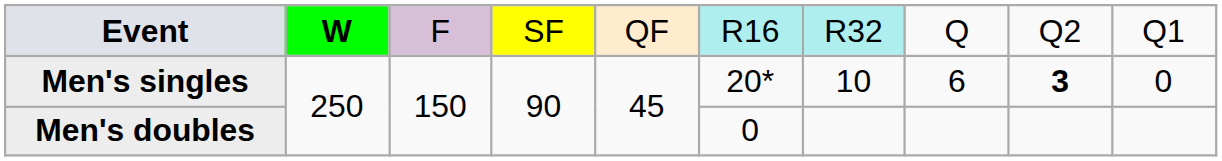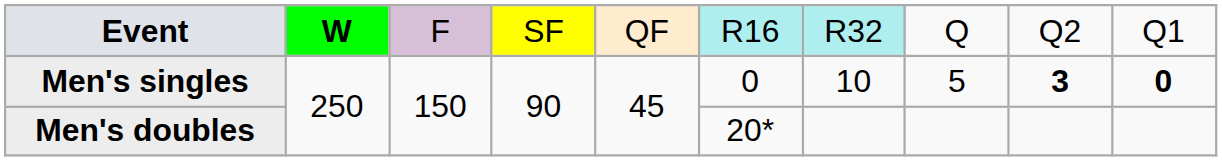 <table class=wikitable style=font-size:90%;text-align:center>
 <tr>
 <td style="width:120px; background:#dfe2e9;"><strong>Event</strong></td>
 <td style="width:40px; background:lime;"><strong>W</strong></td>
 <td style="width:40px; background:thistle;">F</td>
 <td style="width:40px; background:#ff0;">SF</td>
 <td style="width:40px; background:#ffebcd;">QF</td>
 <td style="width:40px; background:#afeeee;">R16</td>
 <td style="width:40px; background:#afeeee;">R32</td>
 <td width=40>Q</td>
 <td width=40>Q2</td>
 <td width=40>Q1</td>
 </tr>
 <tr>
 <th style="background:#ededed;">Men's singles</th>
 <td rowspan=2>250</td>
 <td rowspan=2>150</td>
 <td rowspan=2>90</td>
 <td rowspan=2>45</td>
-<td>20*</td>
+<td>0</td>
 <td>10</td>
-<td>6</td>
+<td>5</td>
 <td><strong>3</strong></td>
-<td>0</td>
+<td><strong>0</strong></td>
 </tr>
 <tr>
 <th style="background:#ededed;">Men's doubles</th>
-<td>0</td>
+<td>20*</td>
 <td></td>
 <td></td>
 <td></td>
 <td></td>
 </tr>
 </table>
